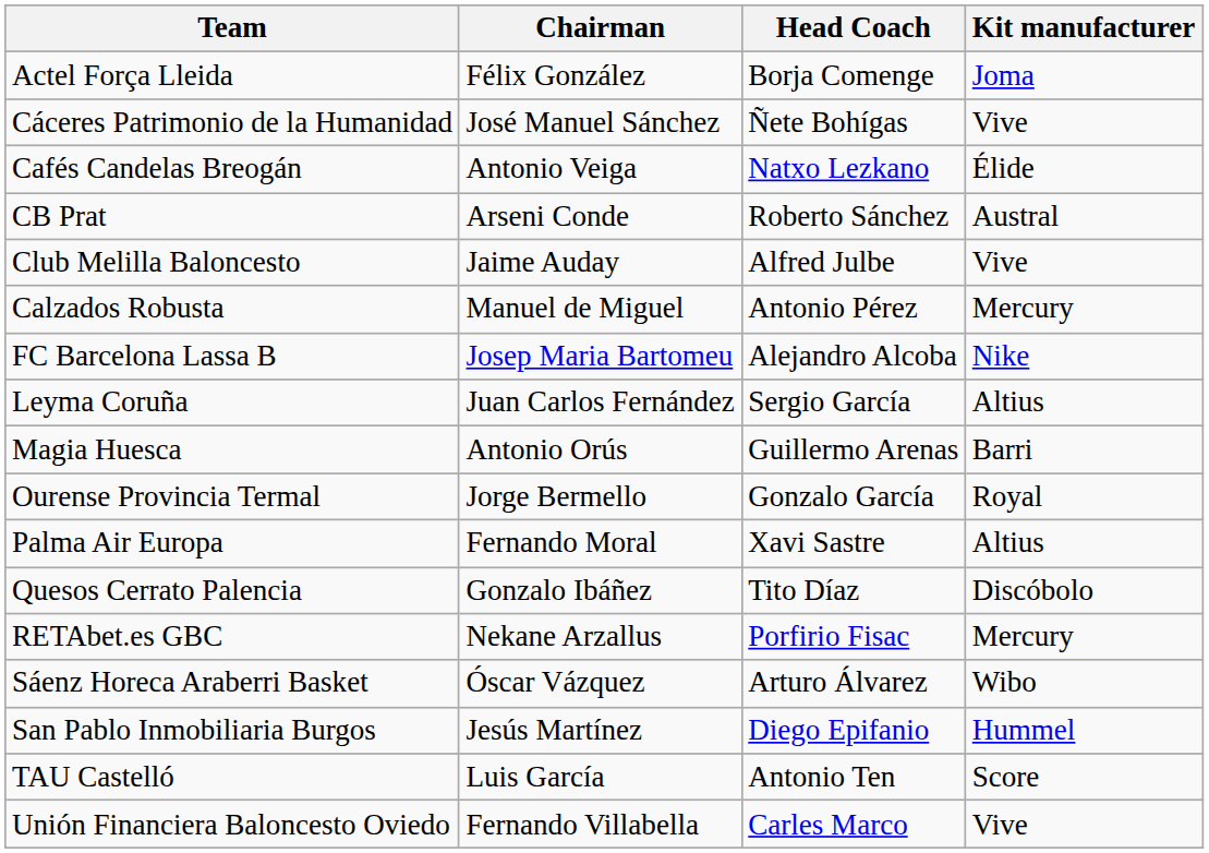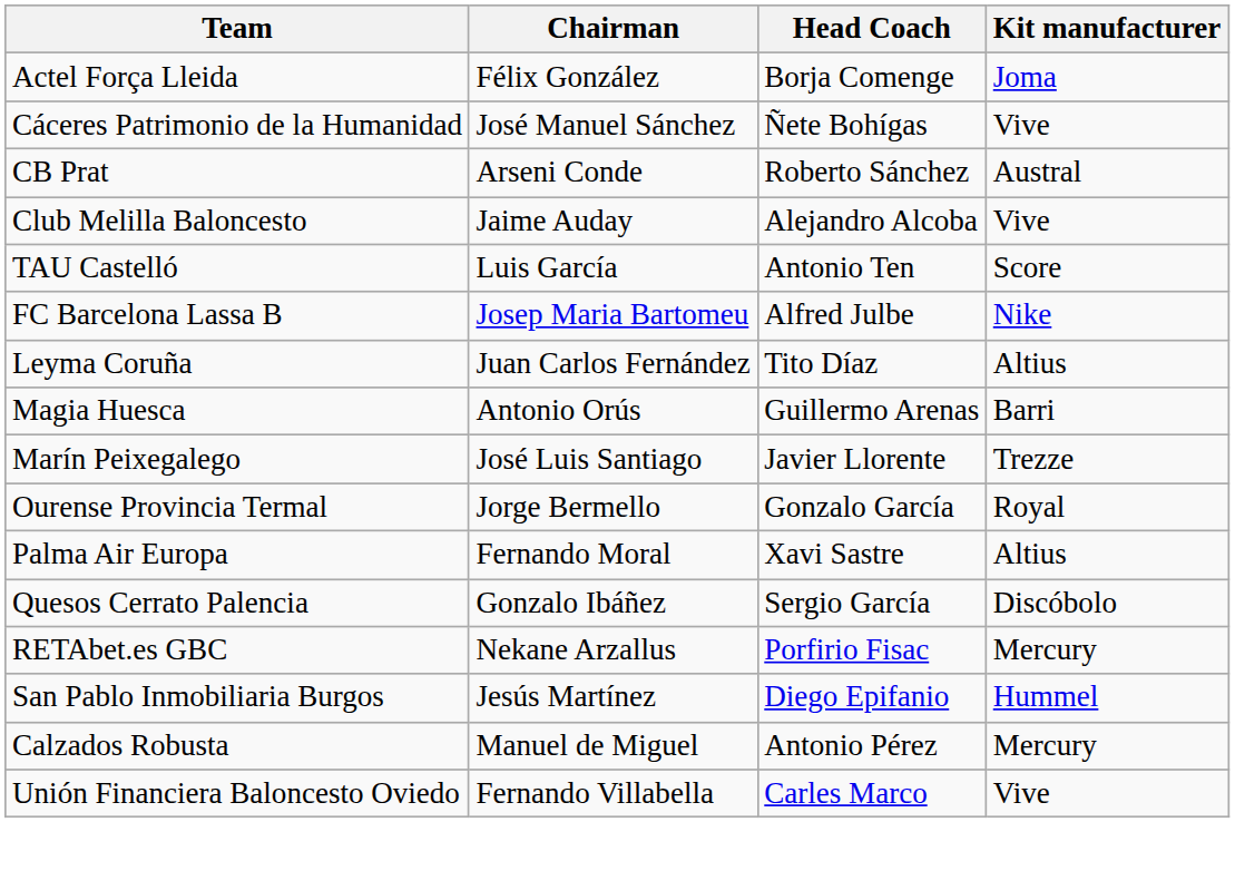 <table class="wikitable sortable" style="text-align: left;">
 <tr>
 <th>Team</th>
 <th>Chairman</th>
 <th>Head Coach</th>
 <th>Kit manufacturer</th>
 </tr>
 <tr>
 <td>Actel Força Lleida</td>
 <td>Félix González</td>
 <td>Borja Comenge</td>
 <td><a href='#'>Joma</a></td>
 </tr>
 <tr>
 <td>Cáceres Patrimonio de la Humanidad</td>
 <td>José Manuel Sánchez</td>
 <td>Ñete Bohígas</td>
 <td>Vive</td>
 </tr>
 <tr>
-<td>Cafés Candelas Breogán</td>
-<td>Antonio Veiga</td>
-<td><a href='#'>Natxo Lezkano</a></td>
-<td>Élide</td>
-</tr>
-<tr>
 <td>CB Prat</td>
 <td>Arseni Conde</td>
 <td>Roberto Sánchez</td>
 <td>Austral</td>
 </tr>
 <tr>
 <td>Club Melilla Baloncesto</td>
 <td>Jaime Auday</td>
-<td>Alfred Julbe</td>
+<td>Alejandro Alcoba</td>
 <td>Vive</td>
 </tr>
 <tr>
-<td>Calzados Robusta</td>
-<td>Manuel de Miguel</td>
-<td>Antonio Pérez</td>
-<td>Mercury</td>
+<td>TAU Castelló</td>
+<td>Luis García</td>
+<td>Antonio Ten</td>
+<td>Score</td>
 </tr>
 <tr>
 <td>FC Barcelona Lassa B</td>
 <td><a href='#'>Josep Maria Bartomeu</a></td>
-<td>Alejandro Alcoba</td>
+<td>Alfred Julbe</td>
 <td><a href='#'>Nike</a></td>
 </tr>
 <tr>
 <td>Leyma Coruña</td>
 <td>Juan Carlos Fernández</td>
-<td>Sergio García</td>
+<td>Tito Díaz</td>
 <td>Altius</td>
 </tr>
 <tr>
 <td>Magia Huesca</td>
 <td>Antonio Orús</td>
 <td>Guillermo Arenas</td>
 <td>Barri</td>
+</tr>
+<tr>
+<td>Marín Peixegalego</td>
+<td>José Luis Santiago</td>
+<td>Javier Llorente</td>
+<td>Trezze</td>
 </tr>
 <tr>
 <td>Ourense Provincia Termal</td>
 <td>Jorge Bermello</td>
 <td>Gonzalo García</td>
 <td>Royal</td>
 </tr>
 <tr>
 <td>Palma Air Europa</td>
 <td>Fernando Moral</td>
 <td>Xavi Sastre</td>
 <td>Altius</td>
 </tr>
 <tr>
 <td>Quesos Cerrato Palencia</td>
 <td>Gonzalo Ibáñez</td>
-<td>Tito Díaz</td>
+<td>Sergio García</td>
 <td>Discóbolo</td>
 </tr>
 <tr>
 <td>RETAbet.es GBC</td>
 <td>Nekane Arzallus</td>
 <td><a href='#'>Porfirio Fisac</a></td>
 <td>Mercury</td>
 </tr>
 <tr>
-<td>Sáenz Horeca Araberri Basket</td>
-<td>Óscar Vázquez</td>
-<td>Arturo Álvarez</td>
-<td>Wibo</td>
-</tr>
-<tr>
 <td>San Pablo Inmobiliaria Burgos</td>
 <td>Jesús Martínez</td>
 <td><a href='#'>Diego Epifanio</a></td>
 <td><a href='#'>Hummel</a></td>
 </tr>
 <tr>
-<td>TAU Castelló</td>
-<td>Luis García</td>
-<td>Antonio Ten</td>
-<td>Score</td>
+<td>Calzados Robusta</td>
+<td>Manuel de Miguel</td>
+<td>Antonio Pérez</td>
+<td>Mercury</td>
 </tr>
 <tr>
 <td>Unión Financiera Baloncesto Oviedo</td>
 <td>Fernando Villabella</td>
 <td><a href='#'>Carles Marco</a></td>
 <td>Vive</td>
 </tr>
 </table>
